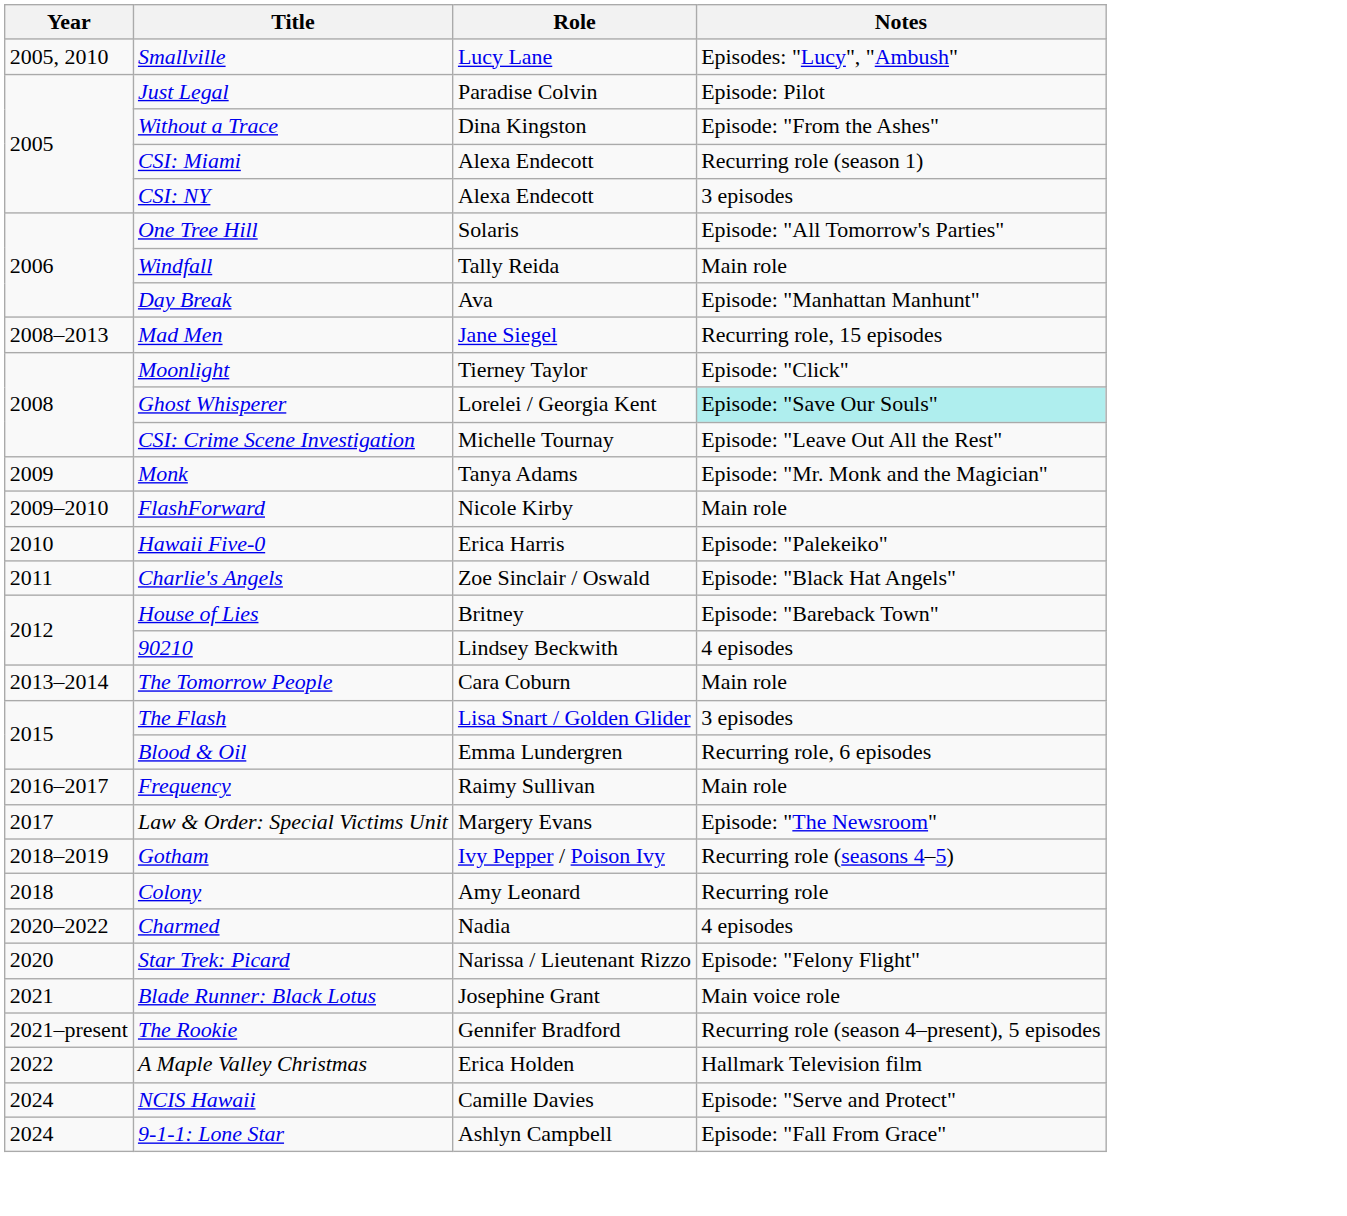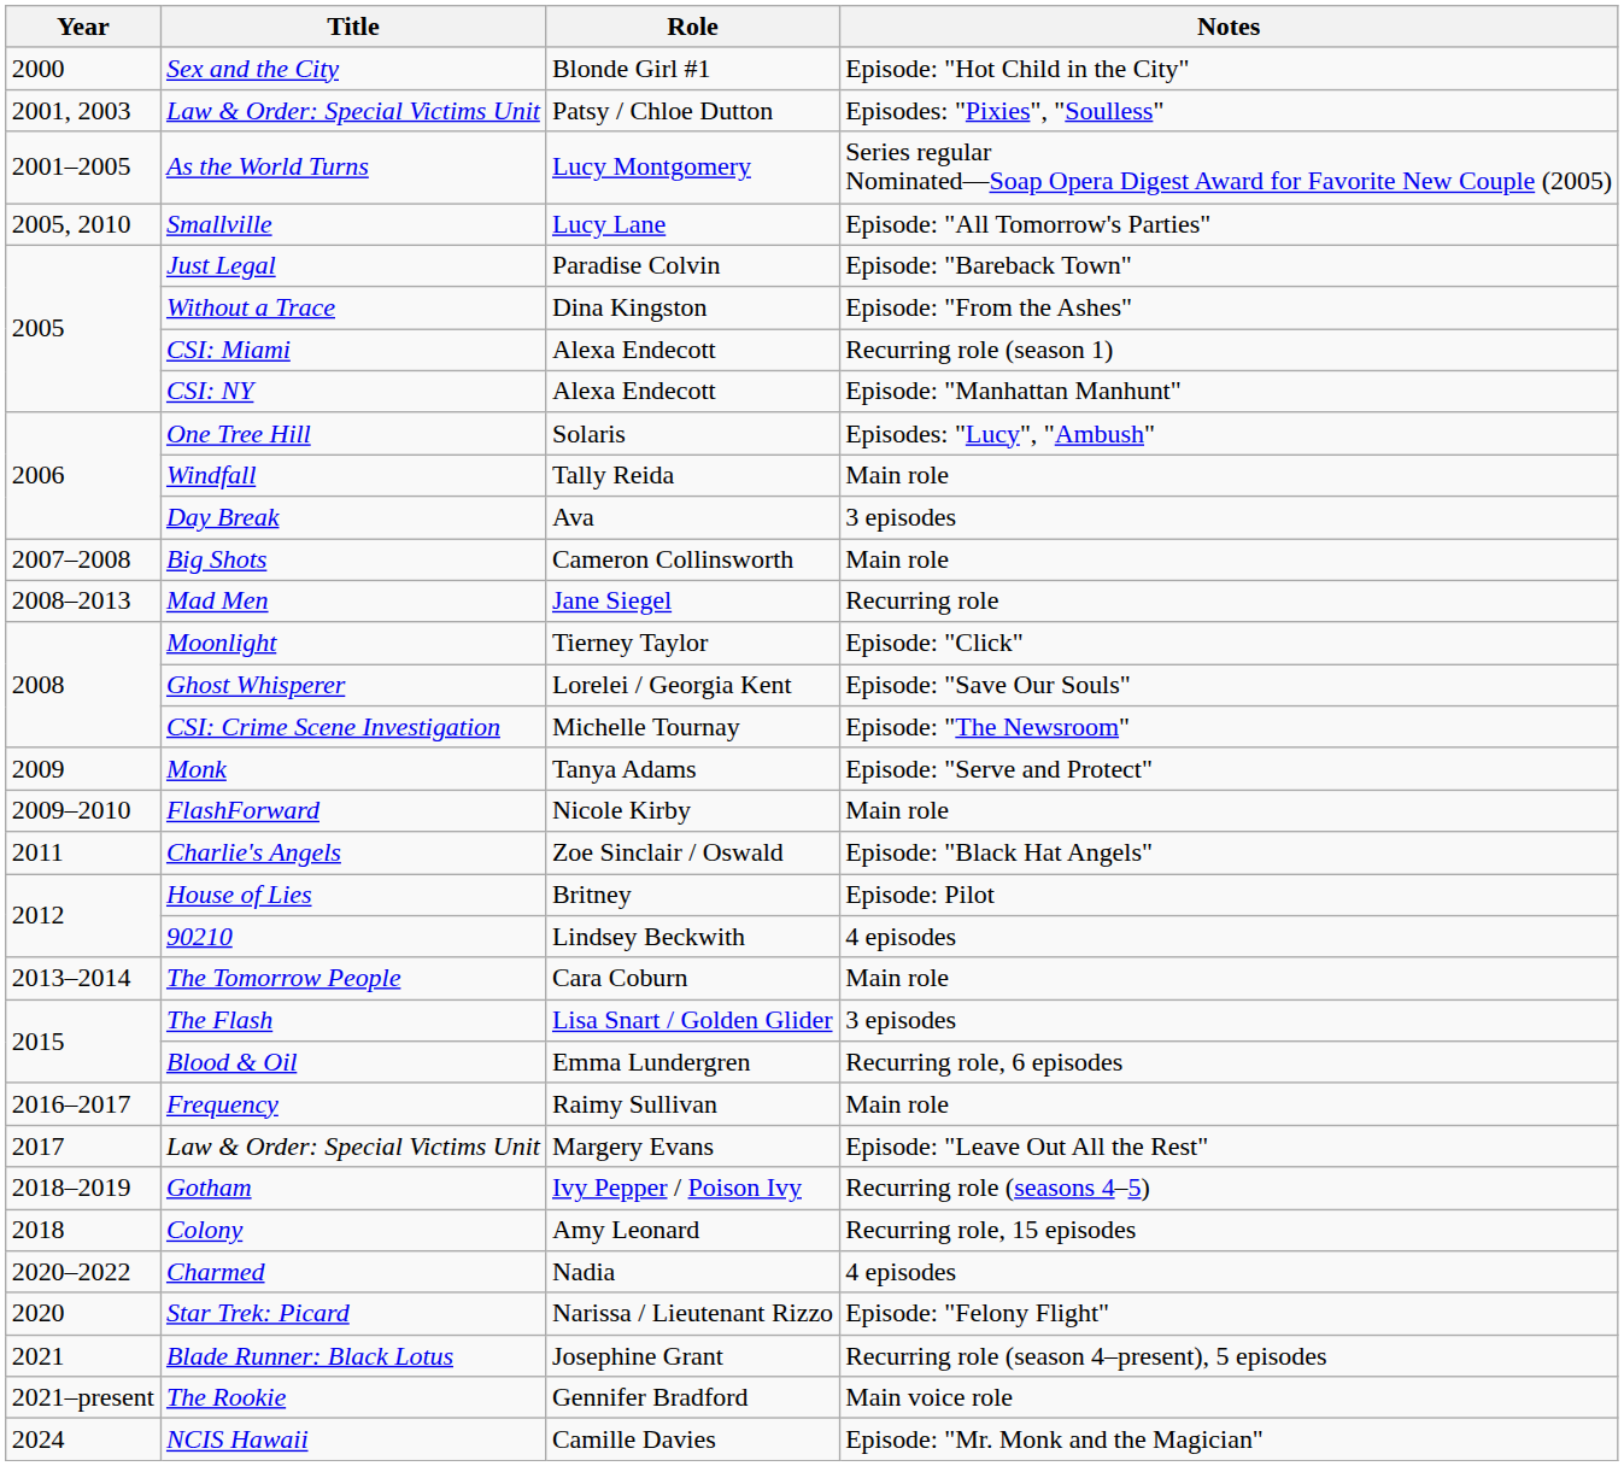 <table class="wikitable sortable">
 <tr>
 <th>Year</th>
 <th>Title</th>
 <th>Role</th>
 <th class="unsortable">Notes</th>
 </tr>
 <tr>
+<td>2000</td>
+<td><em><a href='#'>Sex and the City</a></em></td>
+<td>Blonde Girl #1</td>
+<td>Episode: "Hot Child in the City"</td>
+</tr>
+<tr>
+<td>2001, 2003</td>
+<td><em><a href='#'>Law & Order: Special Victims Unit</a></em></td>
+<td>Patsy / Chloe Dutton</td>
+<td>Episodes: "<a href='#'>Pixies</a>", "<a href='#'>Soulless</a>"</td>
+</tr>
+<tr>
+<td>2001–2005</td>
+<td><em><a href='#'>As the World Turns</a></em></td>
+<td><a href='#'>Lucy Montgomery</a></td>
+<td>Series regular<br>Nominated—<a href='#'>Soap Opera Digest Award for Favorite New Couple</a> (2005)</td>
+</tr>
+<tr>
 <td>2005, 2010</td>
 <td><em><a href='#'>Smallville</a></em></td>
 <td><a href='#'>Lucy Lane</a></td>
-<td>Episodes: "<a href='#'>Lucy</a>", "<a href='#'>Ambush</a>"</td>
+<td>Episode: "All Tomorrow's Parties"</td>
 </tr>
 <tr>
 <td rowspan="4">2005</td>
 <td><em><a href='#'>Just Legal</a></em></td>
 <td>Paradise Colvin</td>
-<td>Episode: Pilot</td>
+<td>Episode: "Bareback Town"</td>
 </tr>
 <tr>
 <td><em><a href='#'>Without a Trace</a></em></td>
 <td>Dina Kingston</td>
 <td>Episode: "From the Ashes"</td>
 </tr>
 <tr>
 <td><em><a href='#'>CSI: Miami</a></em></td>
 <td>Alexa Endecott</td>
 <td>Recurring role (season 1)</td>
 </tr>
 <tr>
 <td><em><a href='#'>CSI: NY</a></em></td>
 <td>Alexa Endecott</td>
-<td>3 episodes</td>
+<td>Episode: "Manhattan Manhunt"</td>
 </tr>
 <tr>
 <td rowspan="3">2006</td>
 <td><em><a href='#'>One Tree Hill</a></em></td>
 <td>Solaris</td>
-<td>Episode: "All Tomorrow's Parties"</td>
+<td>Episodes: "<a href='#'>Lucy</a>", "<a href='#'>Ambush</a>"</td>
 </tr>
 <tr>
 <td><em><a href='#'>Windfall</a></em></td>
 <td>Tally Reida</td>
 <td>Main role</td>
 </tr>
 <tr>
 <td><em><a href='#'>Day Break</a></em></td>
 <td>Ava</td>
-<td>Episode: "Manhattan Manhunt"</td>
+<td>3 episodes</td>
+</tr>
+<tr>
+<td>2007–2008</td>
+<td><em><a href='#'>Big Shots</a></em></td>
+<td>Cameron Collinsworth</td>
+<td>Main role</td>
 </tr>
 <tr>
 <td>2008–2013</td>
 <td><em><a href='#'>Mad Men</a></em></td>
 <td><a href='#'>Jane Siegel</a></td>
-<td>Recurring role, 15 episodes</td>
+<td>Recurring role</td>
 </tr>
 <tr>
 <td rowspan="3">2008</td>
 <td><em><a href='#'>Moonlight</a></em></td>
 <td>Tierney Taylor</td>
 <td>Episode: "Click"</td>
 </tr>
 <tr>
 <td><em><a href='#'>Ghost Whisperer</a></em></td>
 <td>Lorelei / Georgia Kent</td>
-<td style="background: paleturquoise;">Episode: "Save Our Souls"</td>
+<td>Episode: "Save Our Souls"</td>
 </tr>
 <tr>
 <td><em><a href='#'>CSI: Crime Scene Investigation</a></em></td>
 <td>Michelle Tournay</td>
-<td>Episode: "Leave Out All the Rest"</td>
+<td>Episode: "<a href='#'>The Newsroom</a>"</td>
 </tr>
 <tr>
 <td>2009</td>
 <td><em><a href='#'>Monk</a></em></td>
 <td>Tanya Adams</td>
-<td>Episode: "Mr. Monk and the Magician"</td>
+<td>Episode: "Serve and Protect"</td>
 </tr>
 <tr>
 <td>2009–2010</td>
 <td><em><a href='#'>FlashForward</a></em></td>
 <td>Nicole Kirby</td>
 <td>Main role</td>
-</tr>
-<tr>
-<td>2010</td>
-<td><em><a href='#'>Hawaii Five-0</a></em></td>
-<td>Erica Harris</td>
-<td>Episode: "Palekeiko"</td>
 </tr>
 <tr>
 <td>2011</td>
 <td><em><a href='#'>Charlie's Angels</a></em></td>
 <td>Zoe Sinclair / Oswald</td>
 <td>Episode: "Black Hat Angels"</td>
 </tr>
 <tr>
 <td rowspan="2">2012</td>
 <td><em><a href='#'>House of Lies</a></em></td>
 <td>Britney</td>
-<td>Episode: "Bareback Town"</td>
+<td>Episode: Pilot</td>
 </tr>
 <tr>
 <td><em><a href='#'>90210</a></em></td>
 <td>Lindsey Beckwith</td>
 <td>4 episodes</td>
 </tr>
 <tr>
 <td>2013–2014</td>
 <td><em><a href='#'>The Tomorrow People</a></em></td>
 <td>Cara Coburn</td>
 <td>Main role</td>
 </tr>
 <tr>
 <td rowspan="2">2015</td>
 <td><em><a href='#'>The Flash</a></em></td>
 <td><a href='#'>Lisa Snart / Golden Glider</a></td>
 <td>3 episodes</td>
 </tr>
 <tr>
 <td><em><a href='#'>Blood & Oil</a></em></td>
 <td>Emma Lundergren</td>
 <td>Recurring role, 6 episodes</td>
 </tr>
 <tr>
 <td>2016–2017</td>
 <td><em><a href='#'>Frequency</a></em></td>
 <td>Raimy Sullivan</td>
 <td>Main role</td>
 </tr>
 <tr>
 <td>2017</td>
 <td><em>Law & Order: Special Victims Unit</em></td>
 <td>Margery Evans</td>
-<td>Episode: "<a href='#'>The Newsroom</a>"</td>
+<td>Episode: "Leave Out All the Rest"</td>
 </tr>
 <tr>
 <td>2018–2019</td>
 <td><em><a href='#'>Gotham</a></em></td>
 <td><a href='#'>Ivy Pepper</a> / <a href='#'>Poison Ivy</a></td>
 <td>Recurring role (<a href='#'>seasons 4</a>–<a href='#'>5</a>)</td>
 </tr>
 <tr>
 <td>2018</td>
 <td><em><a href='#'>Colony</a></em></td>
 <td>Amy Leonard</td>
-<td>Recurring role</td>
+<td>Recurring role, 15 episodes</td>
 </tr>
 <tr>
 <td>2020–2022</td>
 <td><em><a href='#'>Charmed</a></em></td>
 <td>Nadia</td>
 <td>4 episodes</td>
 </tr>
 <tr>
 <td>2020</td>
 <td><em><a href='#'>Star Trek: Picard</a></em></td>
 <td>Narissa / Lieutenant Rizzo</td>
 <td>Episode: "Felony Flight"</td>
 </tr>
 <tr>
 <td>2021</td>
 <td><em><a href='#'>Blade Runner: Black Lotus</a></em></td>
 <td>Josephine Grant</td>
-<td>Main voice role</td>
+<td>Recurring role (season 4–present), 5 episodes</td>
 </tr>
 <tr>
 <td>2021–present</td>
 <td><em><a href='#'>The Rookie</a></em></td>
 <td>Gennifer Bradford</td>
-<td>Recurring role (season 4–present), 5 episodes</td>
-</tr>
-<tr>
-<td>2022</td>
-<td><em>A Maple Valley Christmas</em></td>
-<td>Erica Holden</td>
-<td>Hallmark Television film</td>
+<td>Main voice role</td>
 </tr>
 <tr>
 <td>2024</td>
 <td><em><a href='#'>NCIS Hawaii</a></em></td>
 <td>Camille Davies</td>
-<td>Episode: "Serve and Protect"</td>
-</tr>
-<tr>
-<td>2024</td>
-<td><em><a href='#'>9-1-1: Lone Star</a></em></td>
-<td>Ashlyn Campbell</td>
-<td>Episode: "Fall From Grace"</td>
+<td>Episode: "Mr. Monk and the Magician"</td>
 </tr>
 </table>
